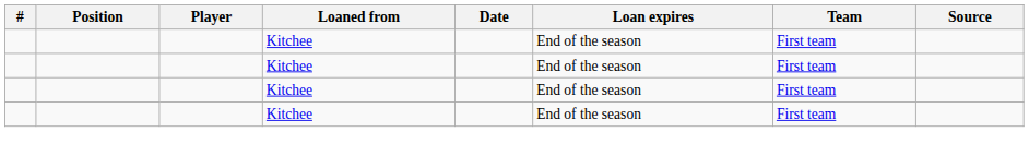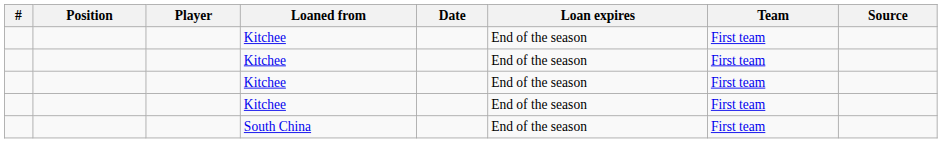 <table width=83% class="wikitable sortable" style="text-align:center; font-size:95%; text-align:left">
 <tr>
 <th><strong>#</strong></th>
 <th><strong>Position </strong></th>
 <th><strong>Player </strong></th>
 <th><strong>Loaned from</strong></th>
 <th><strong>Date </strong></th>
 <th><strong>Loan expires </strong></th>
 <th><strong>Team</strong></th>
 <th><strong>Source</strong></th>
 </tr>
 <tr>
 <td></td>
 <td></td>
 <td></td>
 <td> <a href='#'>Kitchee</a></td>
 <td></td>
 <td>End of the season</td>
 <td><a href='#'>First team</a></td>
 <td></td>
 </tr>
 <tr>
 <td></td>
 <td></td>
 <td></td>
 <td> <a href='#'>Kitchee</a></td>
 <td></td>
 <td>End of the season</td>
 <td><a href='#'>First team</a></td>
 <td></td>
 </tr>
 <tr>
 <td></td>
 <td></td>
 <td></td>
 <td> <a href='#'>Kitchee</a></td>
 <td></td>
 <td>End of the season</td>
 <td><a href='#'>First team</a></td>
 <td></td>
 </tr>
 <tr>
 <td></td>
 <td></td>
 <td></td>
 <td> <a href='#'>Kitchee</a></td>
 <td></td>
 <td>End of the season</td>
 <td><a href='#'>First team</a></td>
 <td></td>
 </tr>
+<tr>
+<td></td>
+<td></td>
+<td></td>
+<td> <a href='#'>South China</a></td>
+<td></td>
+<td>End of the season</td>
+<td><a href='#'>First team</a></td>
+<td></td>
+</tr>
 </table>
